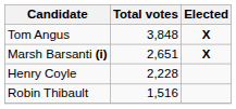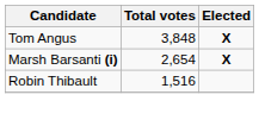 <table class="wikitable">
 <tr bgcolor="#EEEEEE">
 <th align="left">Candidate</th>
 <th align="right">Total votes</th>
 <th align="right">Elected</th>
 </tr>
 <tr>
 <td align="left">Tom Angus</td>
 <td align="right">3,848</td>
 <td align="center"><strong>X</strong></td>
 </tr>
 <tr>
 <td align="left">Marsh Barsanti <strong>(i)</strong></td>
-<td align="right">2,651</td>
+<td align="right">2,654</td>
 <td align="center"><strong>X</strong></td>
-</tr>
-<tr>
-<td align="left">Henry Coyle</td>
-<td align="right">2,228</td>
-<td align="center"></td>
 </tr>
 <tr>
 <td align="left">Robin Thibault</td>
 <td align="right">1,516</td>
 <td align="center"></td>
 </tr>
 <tr>
 </tr>
 </table>
